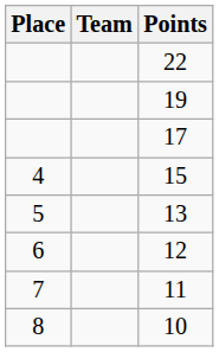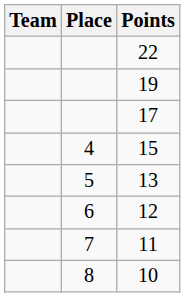 <table class="wikitable" style="text-align:center; padding-bottom:0;">
 <tr>
+<th style="text-align:left;">Team</th>
 <th>Place</th>
-<th style="text-align:left;">Team</th>
 <th>Points</th>
 </tr>
 <tr>
+<td align=left></td>
 <td></td>
-<td align=left></td>
 <td>22</td>
 </tr>
 <tr>
+<td align=left></td>
 <td></td>
-<td align=left></td>
 <td>19</td>
 </tr>
 <tr>
+<td align=left></td>
 <td></td>
-<td align=left></td>
 <td>17</td>
 </tr>
 <tr>
+<td align=left></td>
 <td>4</td>
-<td align=left></td>
 <td>15</td>
 </tr>
 <tr>
+<td align=left></td>
 <td>5</td>
-<td align=left></td>
 <td>13</td>
 </tr>
 <tr>
+<td align=left></td>
 <td>6</td>
-<td align=left></td>
 <td>12</td>
 </tr>
 <tr>
+<td align=left></td>
 <td>7</td>
-<td align=left></td>
 <td>11</td>
 </tr>
 <tr>
+<td align=left></td>
 <td>8</td>
-<td align=left></td>
 <td>10</td>
 </tr>
 </table>
